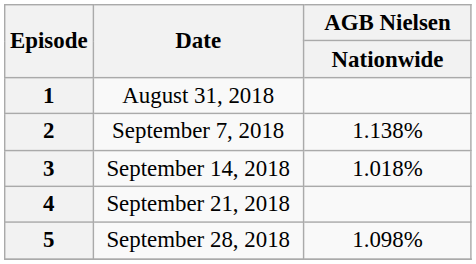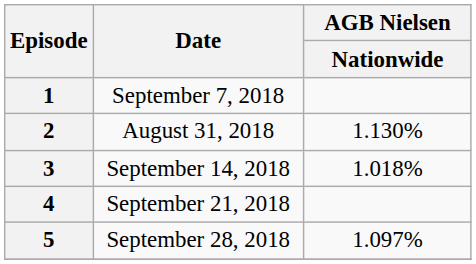 <table class=wikitable style=text-align:center>
 <tr>
 <th rowspan=2>Episode</th>
 <th rowspan=2 style="width:140px;">Date</th>
 <th colspan=1 style="width:110px;">AGB Nielsen<br></th>
 </tr>
 <tr>
 <th colspan=2>Nationwide</th>
 </tr>
 <tr>
 <th>1</th>
-<td>August 31, 2018</td>
+<td>September 7, 2018</td>
 <td></td>
 </tr>
 <tr>
 <th>2</th>
-<td>September 7, 2018</td>
-<td>1.138%</td>
+<td>August 31, 2018</td>
+<td>1.130%</td>
 </tr>
 <tr>
 <th>3</th>
 <td>September 14, 2018</td>
 <td>1.018%</td>
 </tr>
 <tr>
 <th>4</th>
 <td>September 21, 2018</td>
 <td></td>
 </tr>
 <tr>
 <th>5</th>
 <td>September 28, 2018</td>
-<td>1.098%</td>
+<td>1.097%</td>
 </tr>
 <tr>
 </tr>
 </table>
